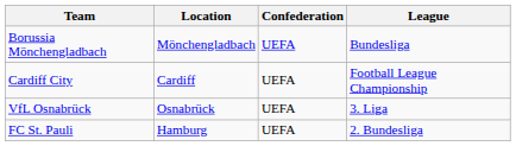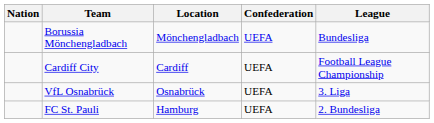 <table class="wikitable sortable">
 <tr>
+<th>Nation</th>
 <th>Team</th>
 <th>Location</th>
 <th>Confederation</th>
 <th>League</th>
 </tr>
 <tr>
+<td></td>
 <td><a href='#'>Borussia Mönchengladbach</a></td>
 <td><a href='#'>Mönchengladbach</a></td>
 <td><a href='#'>UEFA</a></td>
 <td><a href='#'>Bundesliga</a></td>
 </tr>
 <tr>
+<td></td>
 <td><a href='#'>Cardiff City</a></td>
 <td><a href='#'>Cardiff</a></td>
 <td>UEFA</td>
 <td><a href='#'>Football League Championship</a></td>
 </tr>
 <tr>
+<td></td>
 <td><a href='#'>VfL Osnabrück</a></td>
 <td><a href='#'>Osnabrück</a></td>
 <td>UEFA</td>
 <td><a href='#'>3. Liga</a></td>
 </tr>
 <tr>
+<td></td>
 <td><a href='#'>FC St. Pauli</a></td>
 <td><a href='#'>Hamburg</a></td>
 <td>UEFA</td>
 <td><a href='#'>2. Bundesliga</a></td>
 </tr>
 </table>
